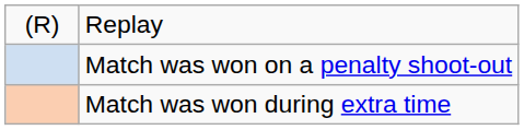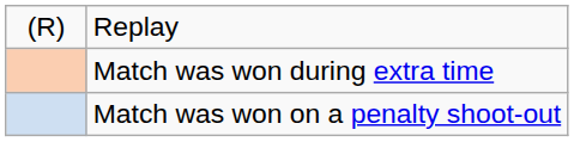 <table class="wikitable">
 <tr>
 <td align=center>(R)</td>
 <td>Replay</td>
 </tr>
 <tr>
+<td width="40px" bgcolor="#FBCEB1" align="center"></td>
+<td>Match was won during <a href='#'>extra time</a></td>
+</tr>
+<tr>
 <td width="40px" bgcolor="#cedff2" align="center"></td>
 <td>Match was won on a <a href='#'>penalty shoot-out</a></td>
 </tr>
-<tr>
-<td width="40px" bgcolor="#FBCEB1" align="center"></td>
-<td>Match was won during <a href='#'>extra time</a></td>
-</tr>
 </table>
